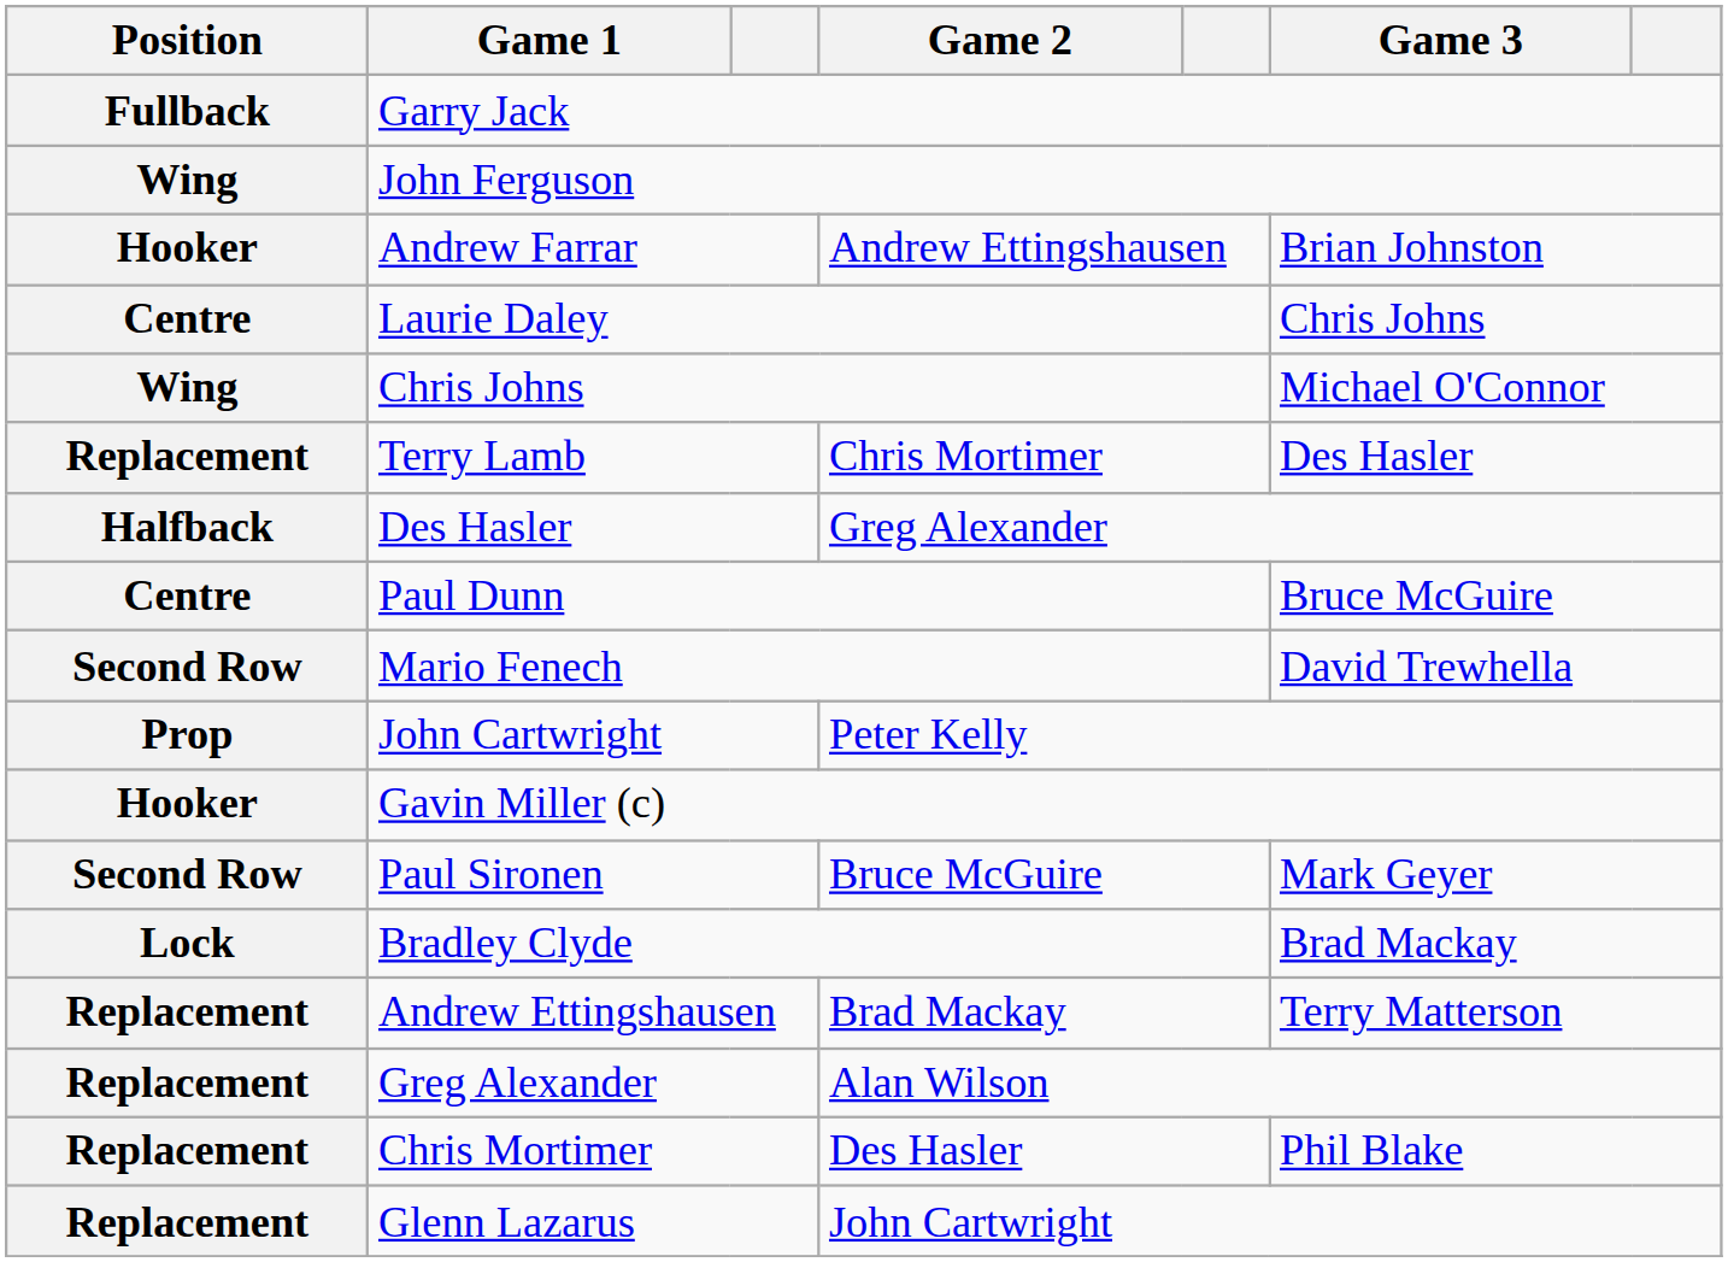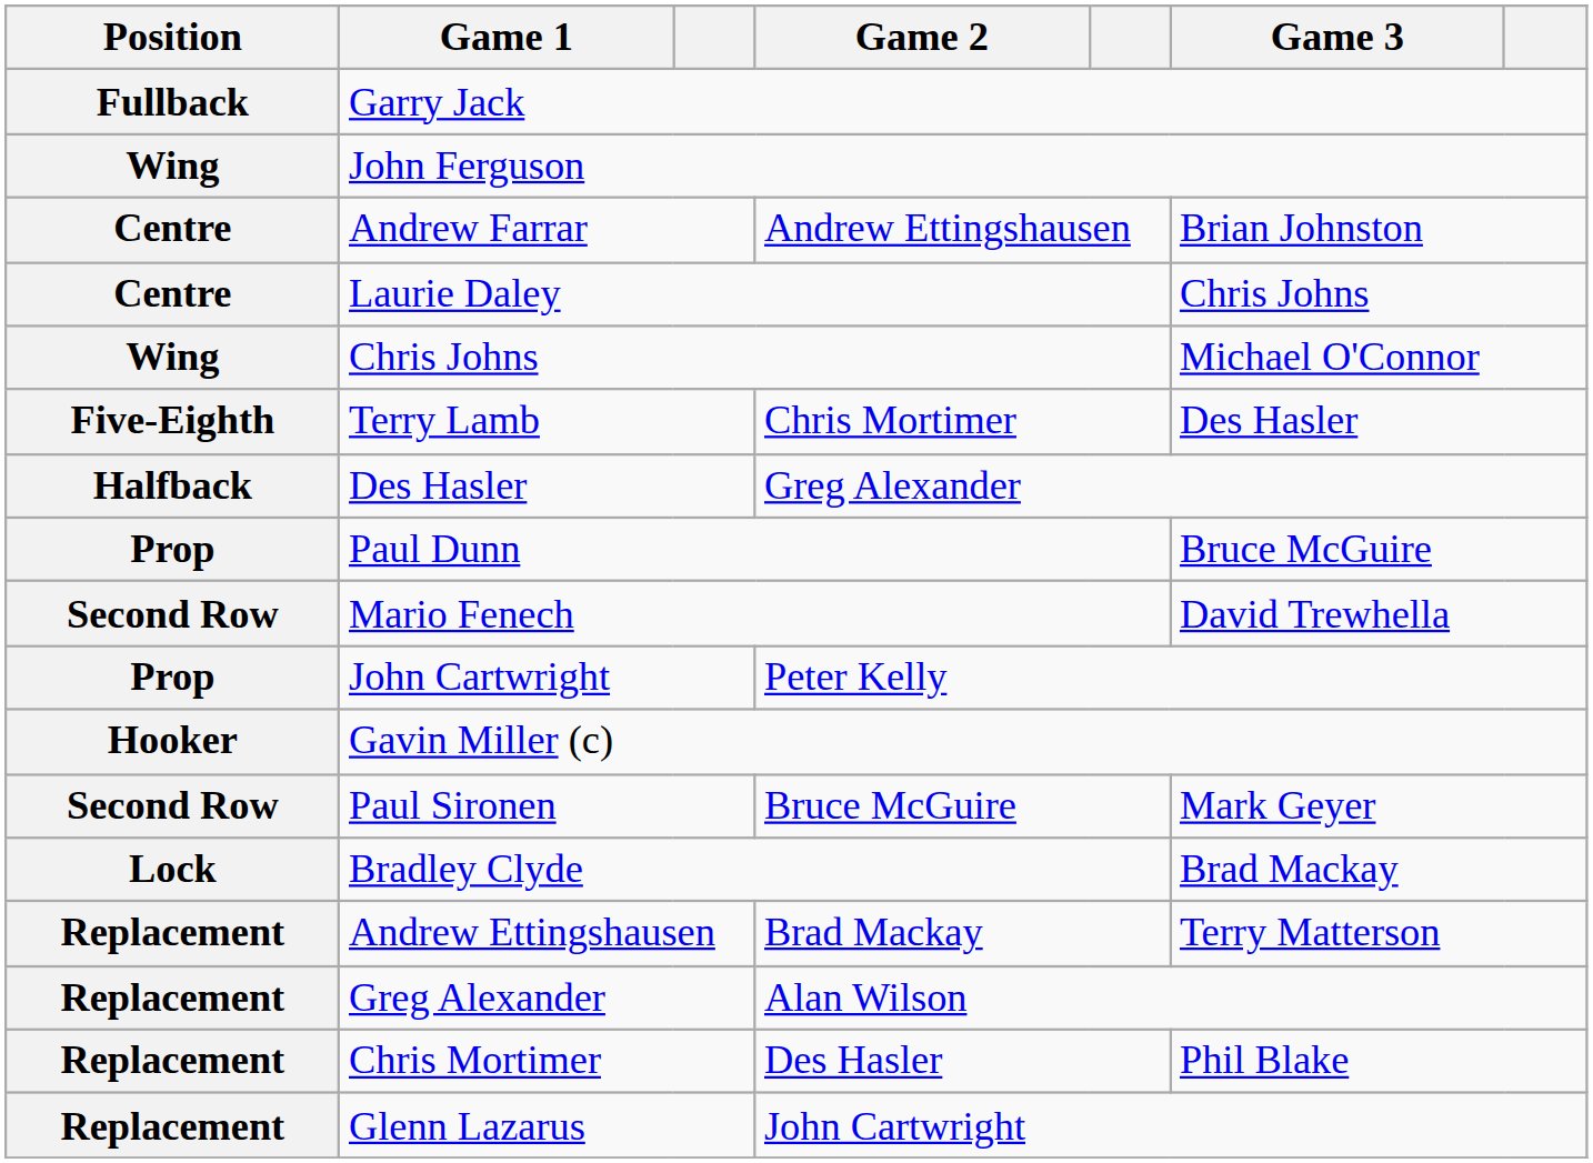 <table class="wikitable">
 <tr>
 <th width="125">Position</th>
 <th width="125">Game 1</th>
 <th width="25"></th>
 <th width="125">Game 2</th>
 <th width="25"></th>
 <th width="125">Game 3</th>
 <th width="25"></th>
 </tr>
 <tr>
 <th>Fullback</th>
 <td colspan="6"> <a href='#'>Garry Jack</a></td>
 </tr>
 <tr>
 <th>Wing</th>
 <td colspan="6"> <a href='#'>John Ferguson</a></td>
 </tr>
 <tr>
-<th>Hooker</th>
+<th>Centre</th>
 <td colspan="2"> <a href='#'>Andrew Farrar</a></td>
 <td colspan="2"> <a href='#'>Andrew Ettingshausen</a></td>
 <td colspan="2"> <a href='#'>Brian Johnston</a></td>
 </tr>
 <tr>
 <th>Centre</th>
 <td colspan="4"> <a href='#'>Laurie Daley</a></td>
 <td colspan="2"> <a href='#'>Chris Johns</a></td>
 </tr>
 <tr>
 <th>Wing</th>
 <td colspan="4"> <a href='#'>Chris Johns</a></td>
 <td colspan="2"> <a href='#'>Michael O'Connor</a></td>
 </tr>
 <tr>
-<th>Replacement</th>
+<th>Five-Eighth</th>
 <td colspan="2"> <a href='#'>Terry Lamb</a></td>
 <td colspan="2"> <a href='#'>Chris Mortimer</a></td>
 <td colspan="2"> <a href='#'>Des Hasler</a></td>
 </tr>
 <tr>
 <th>Halfback</th>
 <td colspan="2"> <a href='#'>Des Hasler</a></td>
 <td colspan="4"> <a href='#'>Greg Alexander</a></td>
 </tr>
 <tr>
-<th>Centre</th>
+<th>Prop</th>
 <td colspan="4"> <a href='#'>Paul Dunn</a></td>
 <td colspan="2"> <a href='#'>Bruce McGuire</a></td>
 </tr>
 <tr>
 <th>Second Row</th>
 <td colspan="4"> <a href='#'>Mario Fenech</a></td>
 <td colspan="2"> <a href='#'>David Trewhella</a></td>
 </tr>
 <tr>
 <th>Prop</th>
 <td colspan="2"> <a href='#'>John Cartwright</a></td>
 <td colspan="4"> <a href='#'>Peter Kelly</a></td>
 </tr>
 <tr>
 <th>Hooker</th>
 <td colspan="6"> <a href='#'>Gavin Miller</a> (c)</td>
 </tr>
 <tr>
 <th>Second Row</th>
 <td colspan="2"> <a href='#'>Paul Sironen</a></td>
 <td colspan="2"> <a href='#'>Bruce McGuire</a></td>
 <td colspan="4"> <a href='#'>Mark Geyer</a></td>
 </tr>
 <tr>
 <th>Lock</th>
 <td colspan="4"> <a href='#'>Bradley Clyde</a></td>
 <td colspan="2"> <a href='#'>Brad Mackay</a></td>
 </tr>
 <tr>
 <th>Replacement</th>
 <td colspan="2"> <a href='#'>Andrew Ettingshausen</a></td>
 <td colspan="2"> <a href='#'>Brad Mackay</a></td>
 <td colspan="2"> <a href='#'>Terry Matterson</a></td>
 </tr>
 <tr>
 <th>Replacement</th>
 <td colspan="2"> <a href='#'>Greg Alexander</a></td>
 <td colspan="4"> <a href='#'>Alan Wilson</a></td>
 </tr>
 <tr>
 <th>Replacement</th>
 <td colspan="2"> <a href='#'>Chris Mortimer</a></td>
 <td colspan="2"> <a href='#'>Des Hasler</a></td>
 <td colspan="2"> <a href='#'>Phil Blake</a></td>
 </tr>
 <tr>
 <th>Replacement</th>
 <td colspan="2"> <a href='#'>Glenn Lazarus</a></td>
 <td colspan="4"> <a href='#'>John Cartwright</a></td>
 </tr>
 <tr>
 </tr>
 </table>
